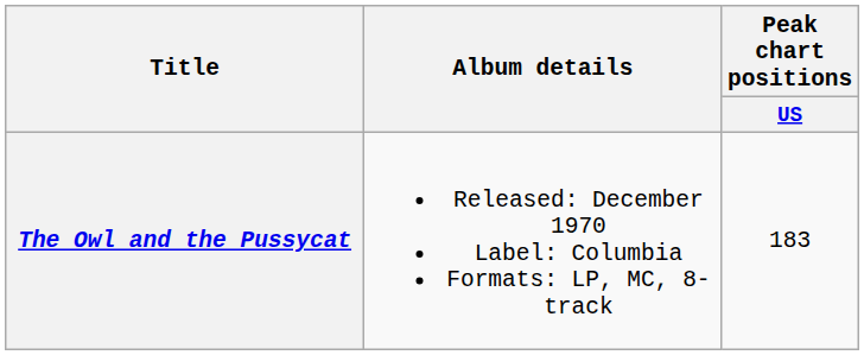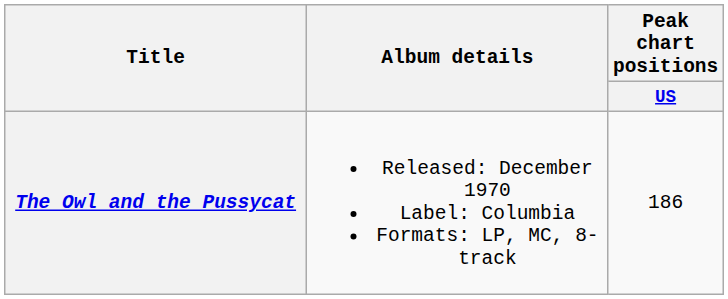 <table class="wikitable plainrowheaders" style="text-align:center;">
 <tr>
 <th rowspan="2" scope="col" style="width:15em;">Title</th>
 <th rowspan="2" scope="col" style="width:15em;">Album details</th>
 <th>Peak chart positions</th>
 </tr>
 <tr>
 <th scope="col" style="width:2em;font-size:90%;"><a href='#'>US</a><br></th>
 </tr>
 <tr>
 <th scope="row"><em><a href='#'>The Owl and the Pussycat</a></em></th>
 <td><br><ul><li>Released: December 1970</li><li>Label: Columbia</li><li>Formats: LP, MC, 8-track</li></ul></td>
-<td>183</td>
+<td>186</td>
 </tr>
 </table>
